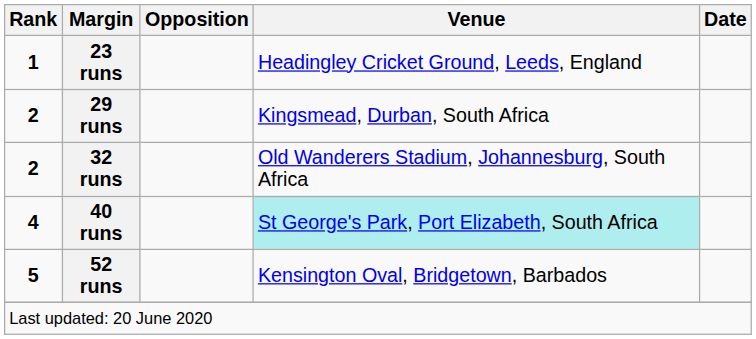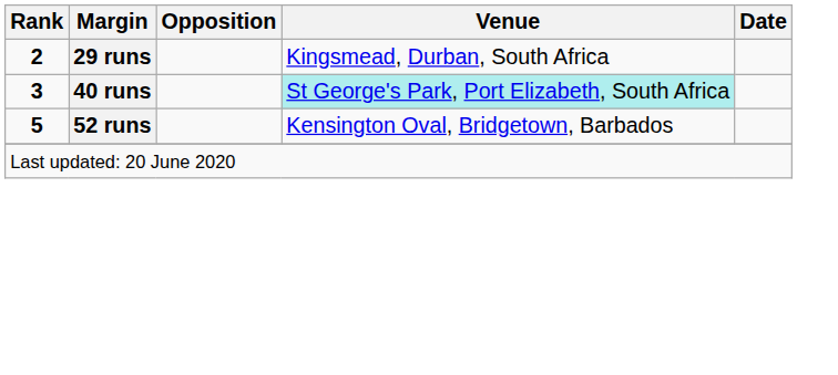 <table class="wikitable plainrowheaders sortable">
 <tr>
 <th scope=col>Rank</th>
 <th scope=col>Margin</th>
 <th scope=col>Opposition</th>
 <th scope=col>Venue</th>
 <th scope=col>Date</th>
 </tr>
 <tr>
-<td align=center><strong>1</strong></td>
-<th scope=row style="text-align:center;">23 runs</th>
-<td></td>
-<td><a href='#'>Headingley Cricket Ground</a>, <a href='#'>Leeds</a>, England</td>
-<td></td>
-</tr>
-<tr>
 <td align=center><strong>2</strong></td>
 <th scope=row style=text-align:center>29 runs</th>
 <td></td>
 <td><a href='#'>Kingsmead</a>, <a href='#'>Durban</a>, South Africa</td>
 <td></td>
 </tr>
 <tr>
-<td align=center><strong>2</strong></td>
-<th scope=row style=text-align:center>32 runs</th>
-<td></td>
-<td><a href='#'>Old Wanderers Stadium</a>, <a href='#'>Johannesburg</a>, South Africa</td>
-<td></td>
-</tr>
-<tr>
-<td align=center><strong>4</strong></td>
+<td align=center><strong>3</strong></td>
 <th scope=row style=text-align:center;>40 runs</th>
 <td></td>
 <td style="background: paleturquoise;"><a href='#'>St George's Park</a>, <a href='#'>Port Elizabeth</a>, South Africa</td>
 <td></td>
 </tr>
 <tr>
 <td align=center><strong>5</strong></td>
 <th scope=row style=text-align:center>52 runs</th>
 <td></td>
 <td><a href='#'>Kensington Oval</a>, <a href='#'>Bridgetown</a>, Barbados</td>
 <td></td>
 </tr>
 <tr>
 </tr>
 <tr class=sortbottom>
 <td colspan=5><small>Last updated: 20 June 2020</small></td>
 </tr>
 </table>
